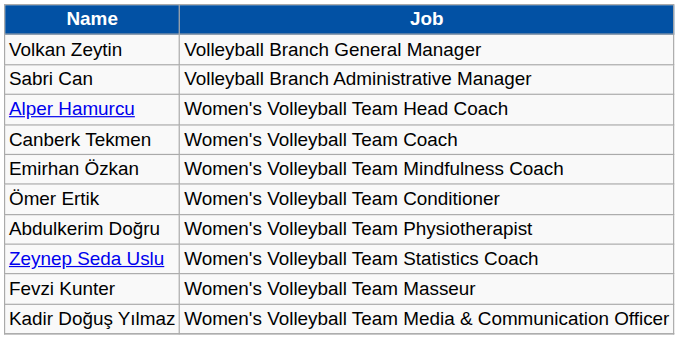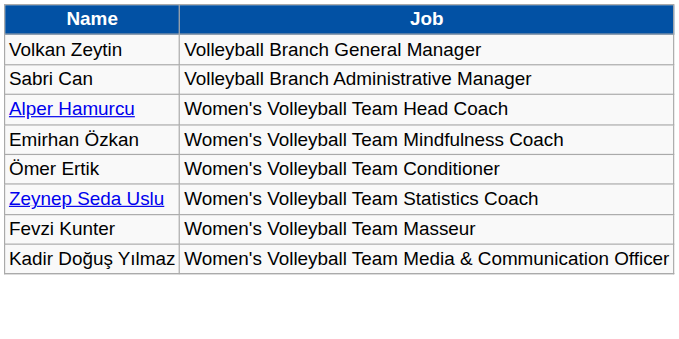 <table class="wikitable">
 <tr>
 <th style="color:#ffffff; background:#0251a4;">Name</th>
 <th style="color:#ffffff; background:#0251a4;">Job</th>
 </tr>
 <tr>
 <td> Volkan Zeytin</td>
 <td>Volleyball Branch General Manager</td>
 </tr>
 <tr>
 <td> Sabri Can</td>
 <td>Volleyball Branch Administrative Manager</td>
 </tr>
 <tr>
 <td> <a href='#'>Alper Hamurcu</a></td>
 <td>Women's Volleyball Team Head Coach</td>
 </tr>
 <tr>
-<td> Canberk Tekmen</td>
-<td>Women's Volleyball Team Coach</td>
-</tr>
-<tr>
 <td> Emirhan Özkan</td>
 <td>Women's Volleyball Team Mindfulness Coach</td>
 </tr>
 <tr>
 <td> Ömer Ertik</td>
 <td>Women's Volleyball Team Conditioner</td>
-</tr>
-<tr>
-<td> Abdulkerim Doğru</td>
-<td>Women's Volleyball Team Physiotherapist</td>
 </tr>
 <tr>
 <td> <a href='#'>Zeynep Seda Uslu</a></td>
 <td>Women's Volleyball Team Statistics Coach</td>
 </tr>
 <tr>
 <td> Fevzi Kunter</td>
 <td>Women's Volleyball Team Masseur</td>
 </tr>
 <tr>
 <td> Kadir Doğuş Yılmaz</td>
 <td>Women's Volleyball Team Media & Communication Officer</td>
 </tr>
 <tr>
 </tr>
 </table>
